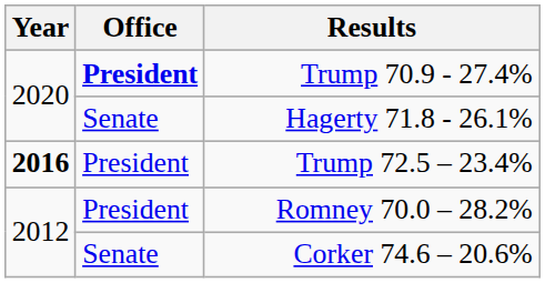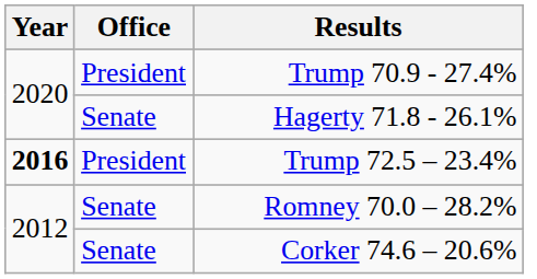 <table class=wikitable>
 <tr>
 <th width="30">Year</th>
 <th width="60">Office</th>
 <th width="180">Results</th>
 </tr>
 <tr>
 <td rowspan="2">2020</td>
-<td><strong><a href='#'>President</a></strong></td>
+<td><a href='#'>President</a></td>
 <td align="right" ><a href='#'>Trump</a> 70.9 - 27.4%</td>
 </tr>
 <tr>
 <td><a href='#'>Senate</a></td>
 <td align="right" ><a href='#'>Hagerty</a> 71.8 - 26.1%</td>
 </tr>
 <tr>
 <td><strong>2016</strong></td>
 <td><a href='#'>President</a></td>
 <td align="right" ><a href='#'>Trump</a> 72.5 – 23.4%</td>
 </tr>
 <tr>
 <td rowspan="2">2012</td>
-<td><a href='#'>President</a></td>
+<td><a href='#'>Senate</a></td>
 <td align="right" ><a href='#'>Romney</a> 70.0 – 28.2%</td>
 </tr>
 <tr>
 <td><a href='#'>Senate</a></td>
 <td align="right" ><a href='#'>Corker</a> 74.6 – 20.6%</td>
 </tr>
 </table>
